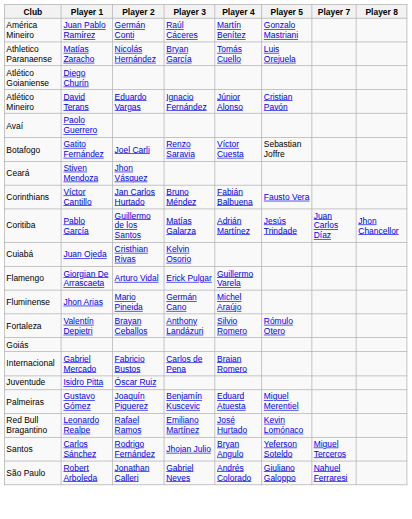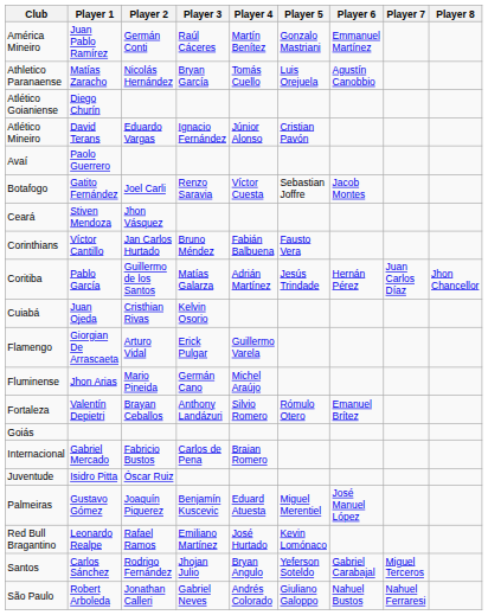 <table class="wikitable sortable" style="font-size: 80%">
 <tr>
 <th style="width:190px;">Club</th>
 <th style="width:220px;">Player 1</th>
 <th style="width:220px;">Player 2</th>
 <th style="width:220px;">Player 3</th>
 <th style="width:220px;">Player 4</th>
 <th style="width:220px;">Player 5</th>
+<th style="width:220px;">Player 6</th>
 <th style="width:220px;">Player 7</th>
 <th style="width:220px;">Player 8</th>
 </tr>
 <tr>
 <td>América Mineiro</td>
 <td> <a href='#'>Juan Pablo Ramírez</a></td>
 <td> <a href='#'>Germán Conti</a></td>
 <td> <a href='#'>Raúl Cáceres</a></td>
 <td> <a href='#'>Martín Benítez</a></td>
 <td> <a href='#'>Gonzalo Mastriani</a></td>
+<td> <a href='#'>Emmanuel Martínez</a></td>
 <td></td>
 <td></td>
 </tr>
 <tr>
 <td>Athletico Paranaense</td>
 <td> <a href='#'>Matías Zaracho</a></td>
 <td> <a href='#'>Nicolás Hernández</a></td>
 <td> <a href='#'>Bryan García</a></td>
 <td> <a href='#'>Tomás Cuello</a></td>
 <td> <a href='#'>Luis Orejuela</a></td>
+<td> <a href='#'>Agustín Canobbio</a></td>
 <td></td>
 <td></td>
 </tr>
 <tr>
 <td>Atlético Goianiense</td>
 <td> <a href='#'>Diego Churín</a></td>
+<td></td>
 <td></td>
 <td></td>
 <td></td>
 <td></td>
 <td></td>
 <td></td>
 </tr>
 <tr>
 <td>Atlético Mineiro</td>
 <td> <a href='#'>David Terans</a></td>
 <td> <a href='#'>Eduardo Vargas</a></td>
 <td> <a href='#'>Ignacio Fernández</a></td>
 <td> <a href='#'>Júnior Alonso</a></td>
 <td> <a href='#'>Cristian Pavón</a></td>
 <td></td>
 <td></td>
+<td></td>
 </tr>
 <tr>
 <td>Avaí</td>
 <td> <a href='#'>Paolo Guerrero</a></td>
+<td></td>
 <td></td>
 <td></td>
 <td></td>
 <td></td>
 <td></td>
 <td></td>
 </tr>
 <tr>
 <td>Botafogo</td>
 <td> <a href='#'>Gatito Fernández</a></td>
 <td> <a href='#'>Joel Carli</a></td>
 <td> <a href='#'>Renzo Saravia</a></td>
 <td> <a href='#'>Víctor Cuesta</a></td>
 <td> Sebastian Joffre</td>
+<td> <a href='#'>Jacob Montes</a></td>
 <td></td>
 <td></td>
 </tr>
 <tr>
 <td>Ceará</td>
 <td> <a href='#'>Stiven Mendoza</a></td>
 <td> <a href='#'>Jhon Vásquez</a></td>
+<td></td>
 <td></td>
 <td></td>
 <td></td>
 <td></td>
 <td></td>
 </tr>
 <tr>
 <td>Corinthians</td>
 <td> <a href='#'>Víctor Cantillo</a></td>
 <td> <a href='#'>Jan Carlos Hurtado</a></td>
 <td> <a href='#'>Bruno Méndez</a></td>
 <td> <a href='#'>Fabián Balbuena</a></td>
 <td> <a href='#'>Fausto Vera</a></td>
 <td></td>
 <td></td>
+<td></td>
 </tr>
 <tr>
 <td>Coritiba</td>
 <td> <a href='#'>Pablo García</a></td>
 <td> <a href='#'>Guillermo de los Santos</a></td>
 <td> <a href='#'>Matías Galarza</a></td>
 <td> <a href='#'>Adrián Martínez</a></td>
 <td> <a href='#'>Jesús Trindade</a></td>
+<td> <a href='#'>Hernán Pérez</a></td>
 <td> <a href='#'>Juan Carlos Díaz</a></td>
 <td> <a href='#'>Jhon Chancellor</a></td>
 </tr>
 <tr>
 <td>Cuiabá</td>
 <td> <a href='#'>Juan Ojeda</a></td>
 <td> <a href='#'>Cristhian Rivas</a></td>
 <td> <a href='#'>Kelvin Osorio</a></td>
+<td></td>
 <td></td>
 <td></td>
 <td></td>
 <td></td>
 </tr>
 <tr>
 <td>Flamengo</td>
 <td> <a href='#'>Giorgian De Arrascaeta</a></td>
 <td> <a href='#'>Arturo Vidal</a></td>
 <td> <a href='#'>Erick Pulgar</a></td>
 <td> <a href='#'>Guillermo Varela</a></td>
 <td></td>
 <td></td>
 <td></td>
+<td></td>
 </tr>
 <tr>
 <td>Fluminense</td>
 <td> <a href='#'>Jhon Arias</a></td>
 <td> <a href='#'>Mario Pineida</a></td>
 <td> <a href='#'>Germán Cano</a></td>
 <td> <a href='#'>Michel Araújo</a></td>
+<td></td>
 <td></td>
 <td></td>
 <td></td>
 </tr>
 <tr>
 <td>Fortaleza</td>
 <td> <a href='#'>Valentín Depietri</a></td>
 <td> <a href='#'>Brayan Ceballos</a></td>
 <td> <a href='#'>Anthony Landázuri</a></td>
 <td> <a href='#'>Silvio Romero</a></td>
 <td> <a href='#'>Rómulo Otero</a></td>
+<td> <a href='#'>Emanuel Brítez</a></td>
 <td></td>
 <td></td>
 </tr>
 <tr>
 <td>Goiás</td>
+<td></td>
 <td></td>
 <td></td>
 <td></td>
 <td></td>
 <td></td>
 <td></td>
 <td></td>
 </tr>
 <tr>
 <td>Internacional</td>
 <td> <a href='#'>Gabriel Mercado</a></td>
 <td> <a href='#'>Fabricio Bustos</a></td>
 <td> <a href='#'>Carlos de Pena</a></td>
 <td> <a href='#'>Braian Romero</a></td>
 <td></td>
 <td></td>
 <td></td>
+<td></td>
 </tr>
 <tr>
 <td>Juventude</td>
 <td> <a href='#'>Isidro Pitta</a></td>
 <td> <a href='#'>Óscar Ruiz</a></td>
+<td></td>
 <td></td>
 <td></td>
 <td></td>
 <td></td>
 <td></td>
 </tr>
 <tr>
 <td>Palmeiras</td>
 <td> <a href='#'>Gustavo Gómez</a></td>
 <td> <a href='#'>Joaquín Piquerez</a></td>
 <td> <a href='#'>Benjamín Kuscevic</a></td>
 <td> <a href='#'>Eduard Atuesta</a></td>
 <td> <a href='#'>Miguel Merentiel</a></td>
+<td> <a href='#'>José Manuel López</a></td>
 <td></td>
 <td></td>
 </tr>
 <tr>
 <td>Red Bull Bragantino</td>
 <td> <a href='#'>Leonardo Realpe</a></td>
 <td> <a href='#'>Rafael Ramos</a></td>
 <td> <a href='#'>Emiliano Martínez</a></td>
 <td> <a href='#'>José Hurtado</a></td>
 <td> <a href='#'>Kevin Lomónaco</a></td>
 <td></td>
 <td></td>
+<td></td>
 </tr>
 <tr>
 <td>Santos</td>
 <td> <a href='#'>Carlos Sánchez</a></td>
 <td> <a href='#'>Rodrigo Fernández</a></td>
 <td> <a href='#'>Jhojan Julio</a></td>
 <td> <a href='#'>Bryan Angulo</a></td>
 <td> <a href='#'>Yeferson Soteldo</a></td>
+<td> <a href='#'>Gabriel Carabajal</a></td>
 <td> <a href='#'>Miguel Terceros</a></td>
 <td></td>
 </tr>
 <tr>
 <td>São Paulo</td>
 <td> <a href='#'>Robert Arboleda</a></td>
 <td> <a href='#'>Jonathan Calleri</a></td>
 <td> <a href='#'>Gabriel Neves</a></td>
 <td> <a href='#'>Andrés Colorado</a></td>
 <td> <a href='#'>Giuliano Galoppo</a></td>
+<td> <a href='#'>Nahuel Bustos</a></td>
 <td> <a href='#'>Nahuel Ferraresi</a></td>
 <td></td>
 </tr>
 </table>
